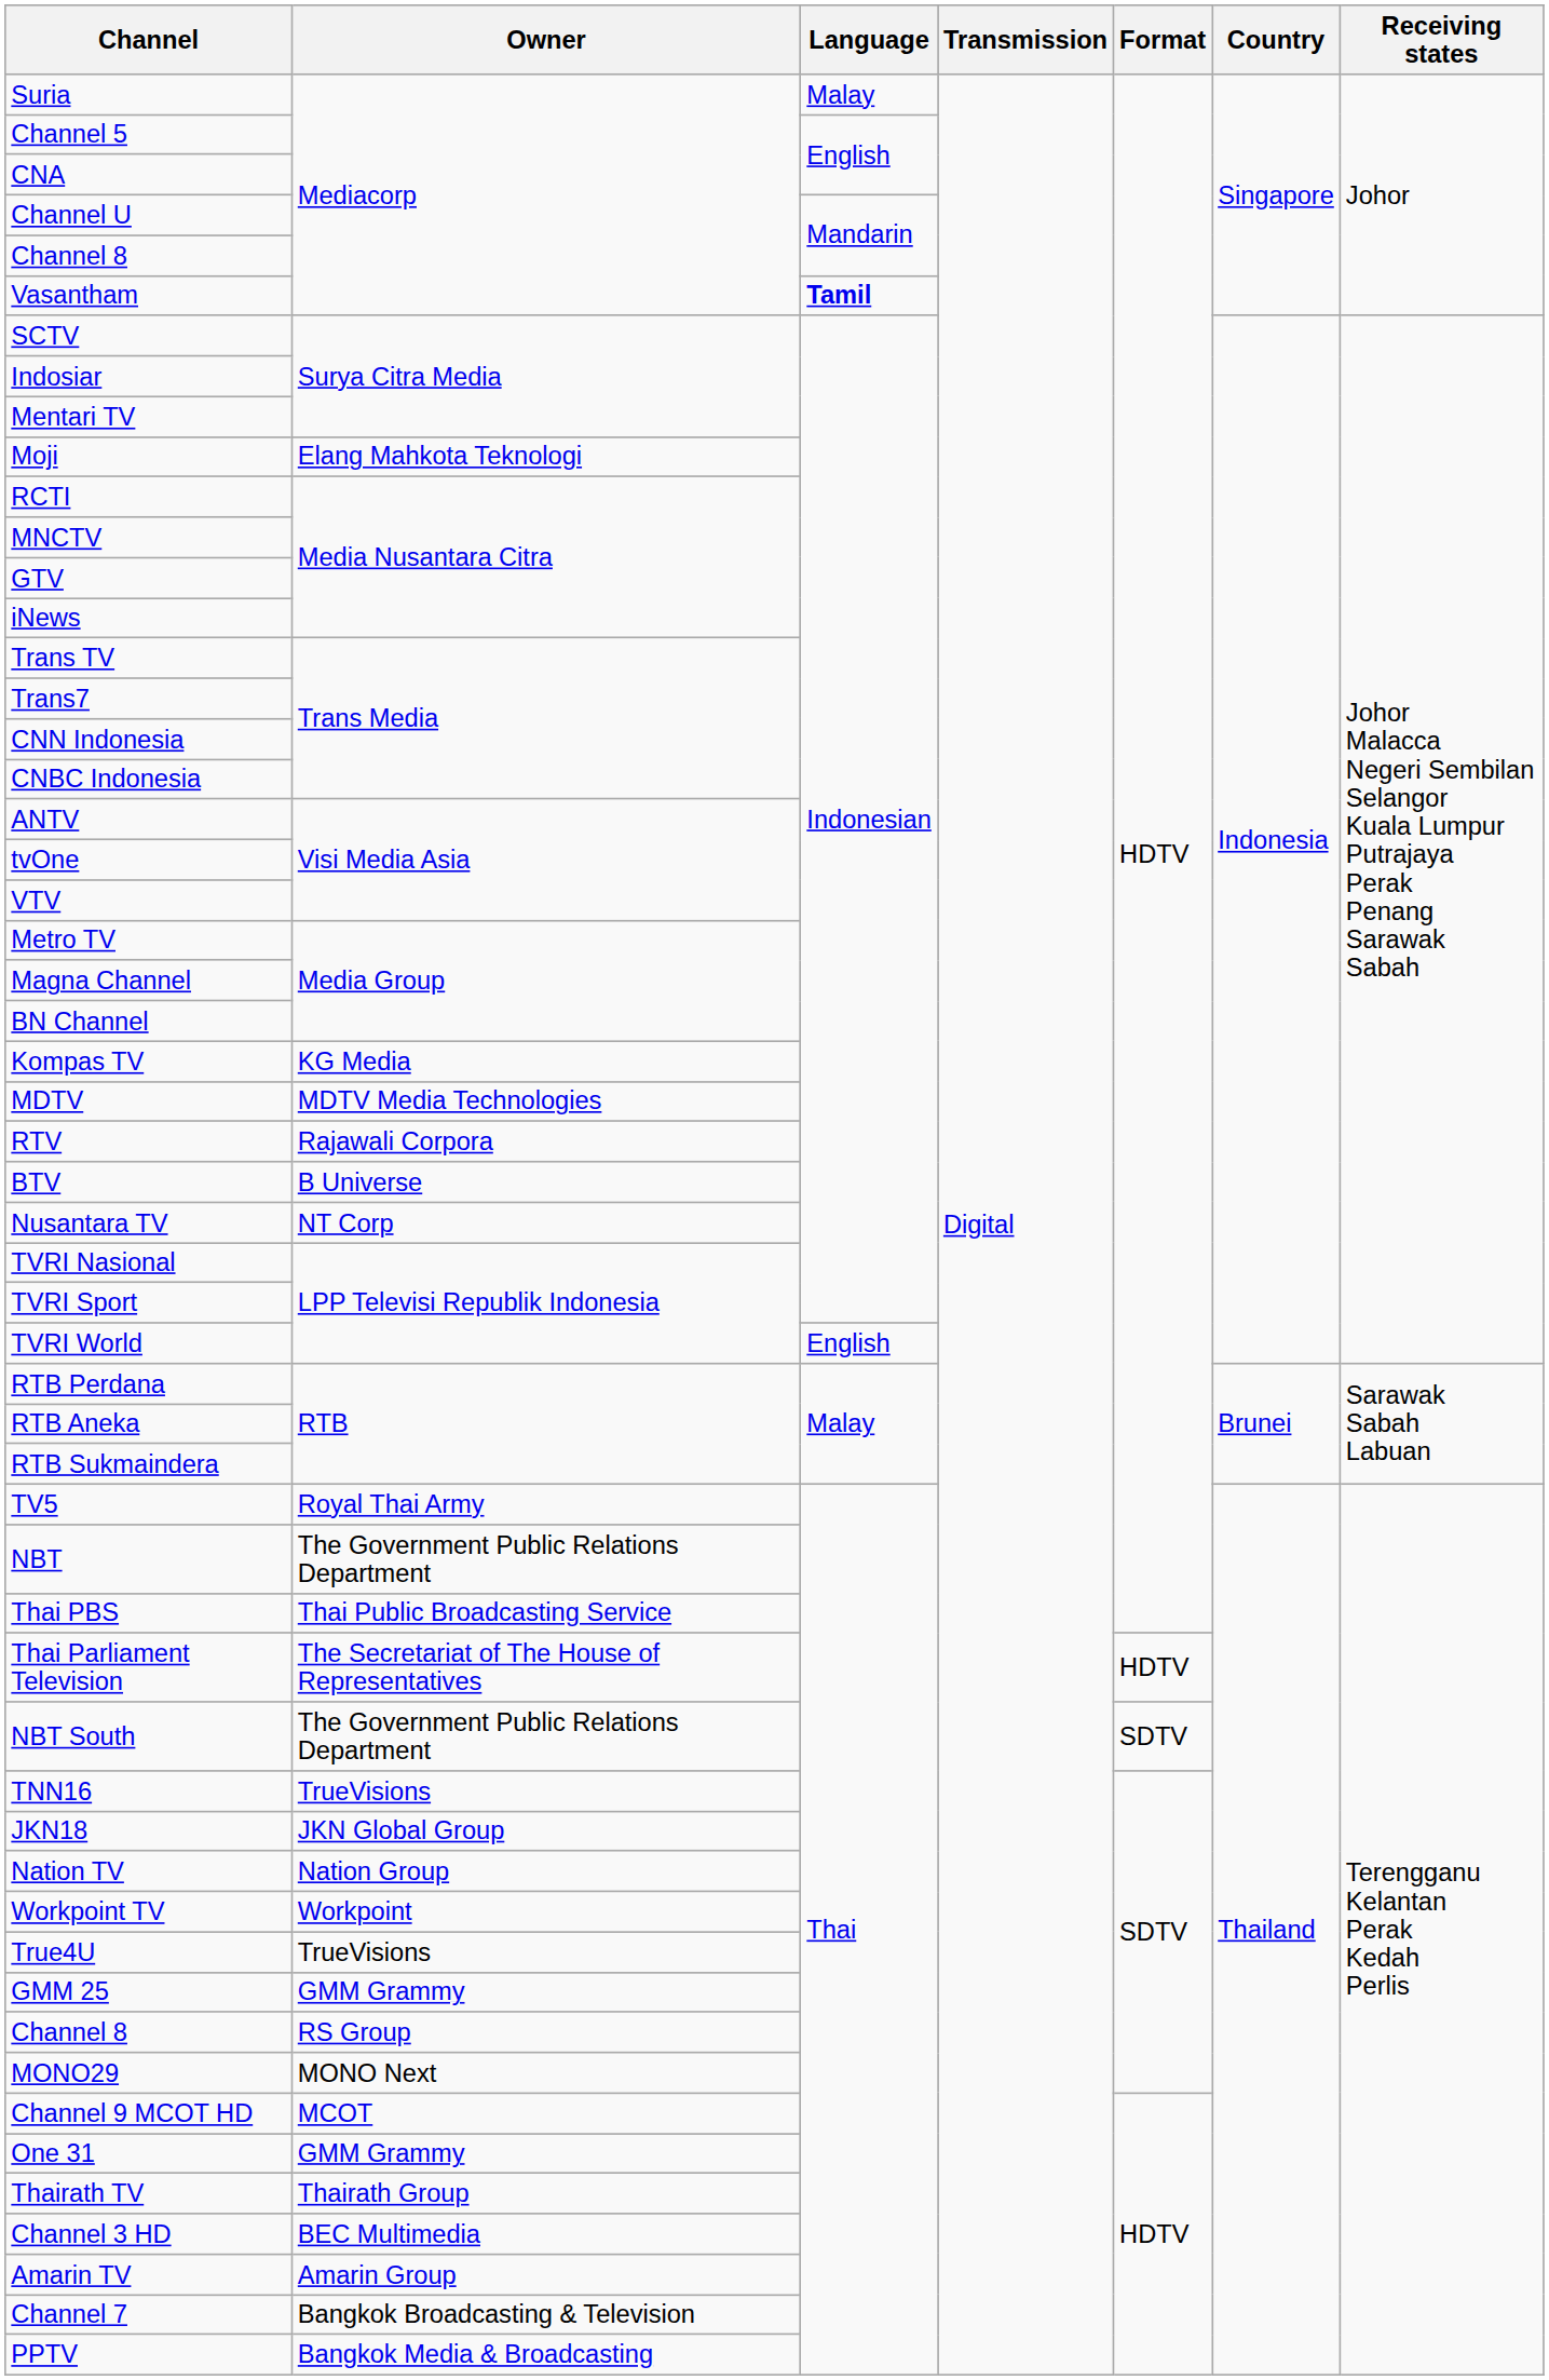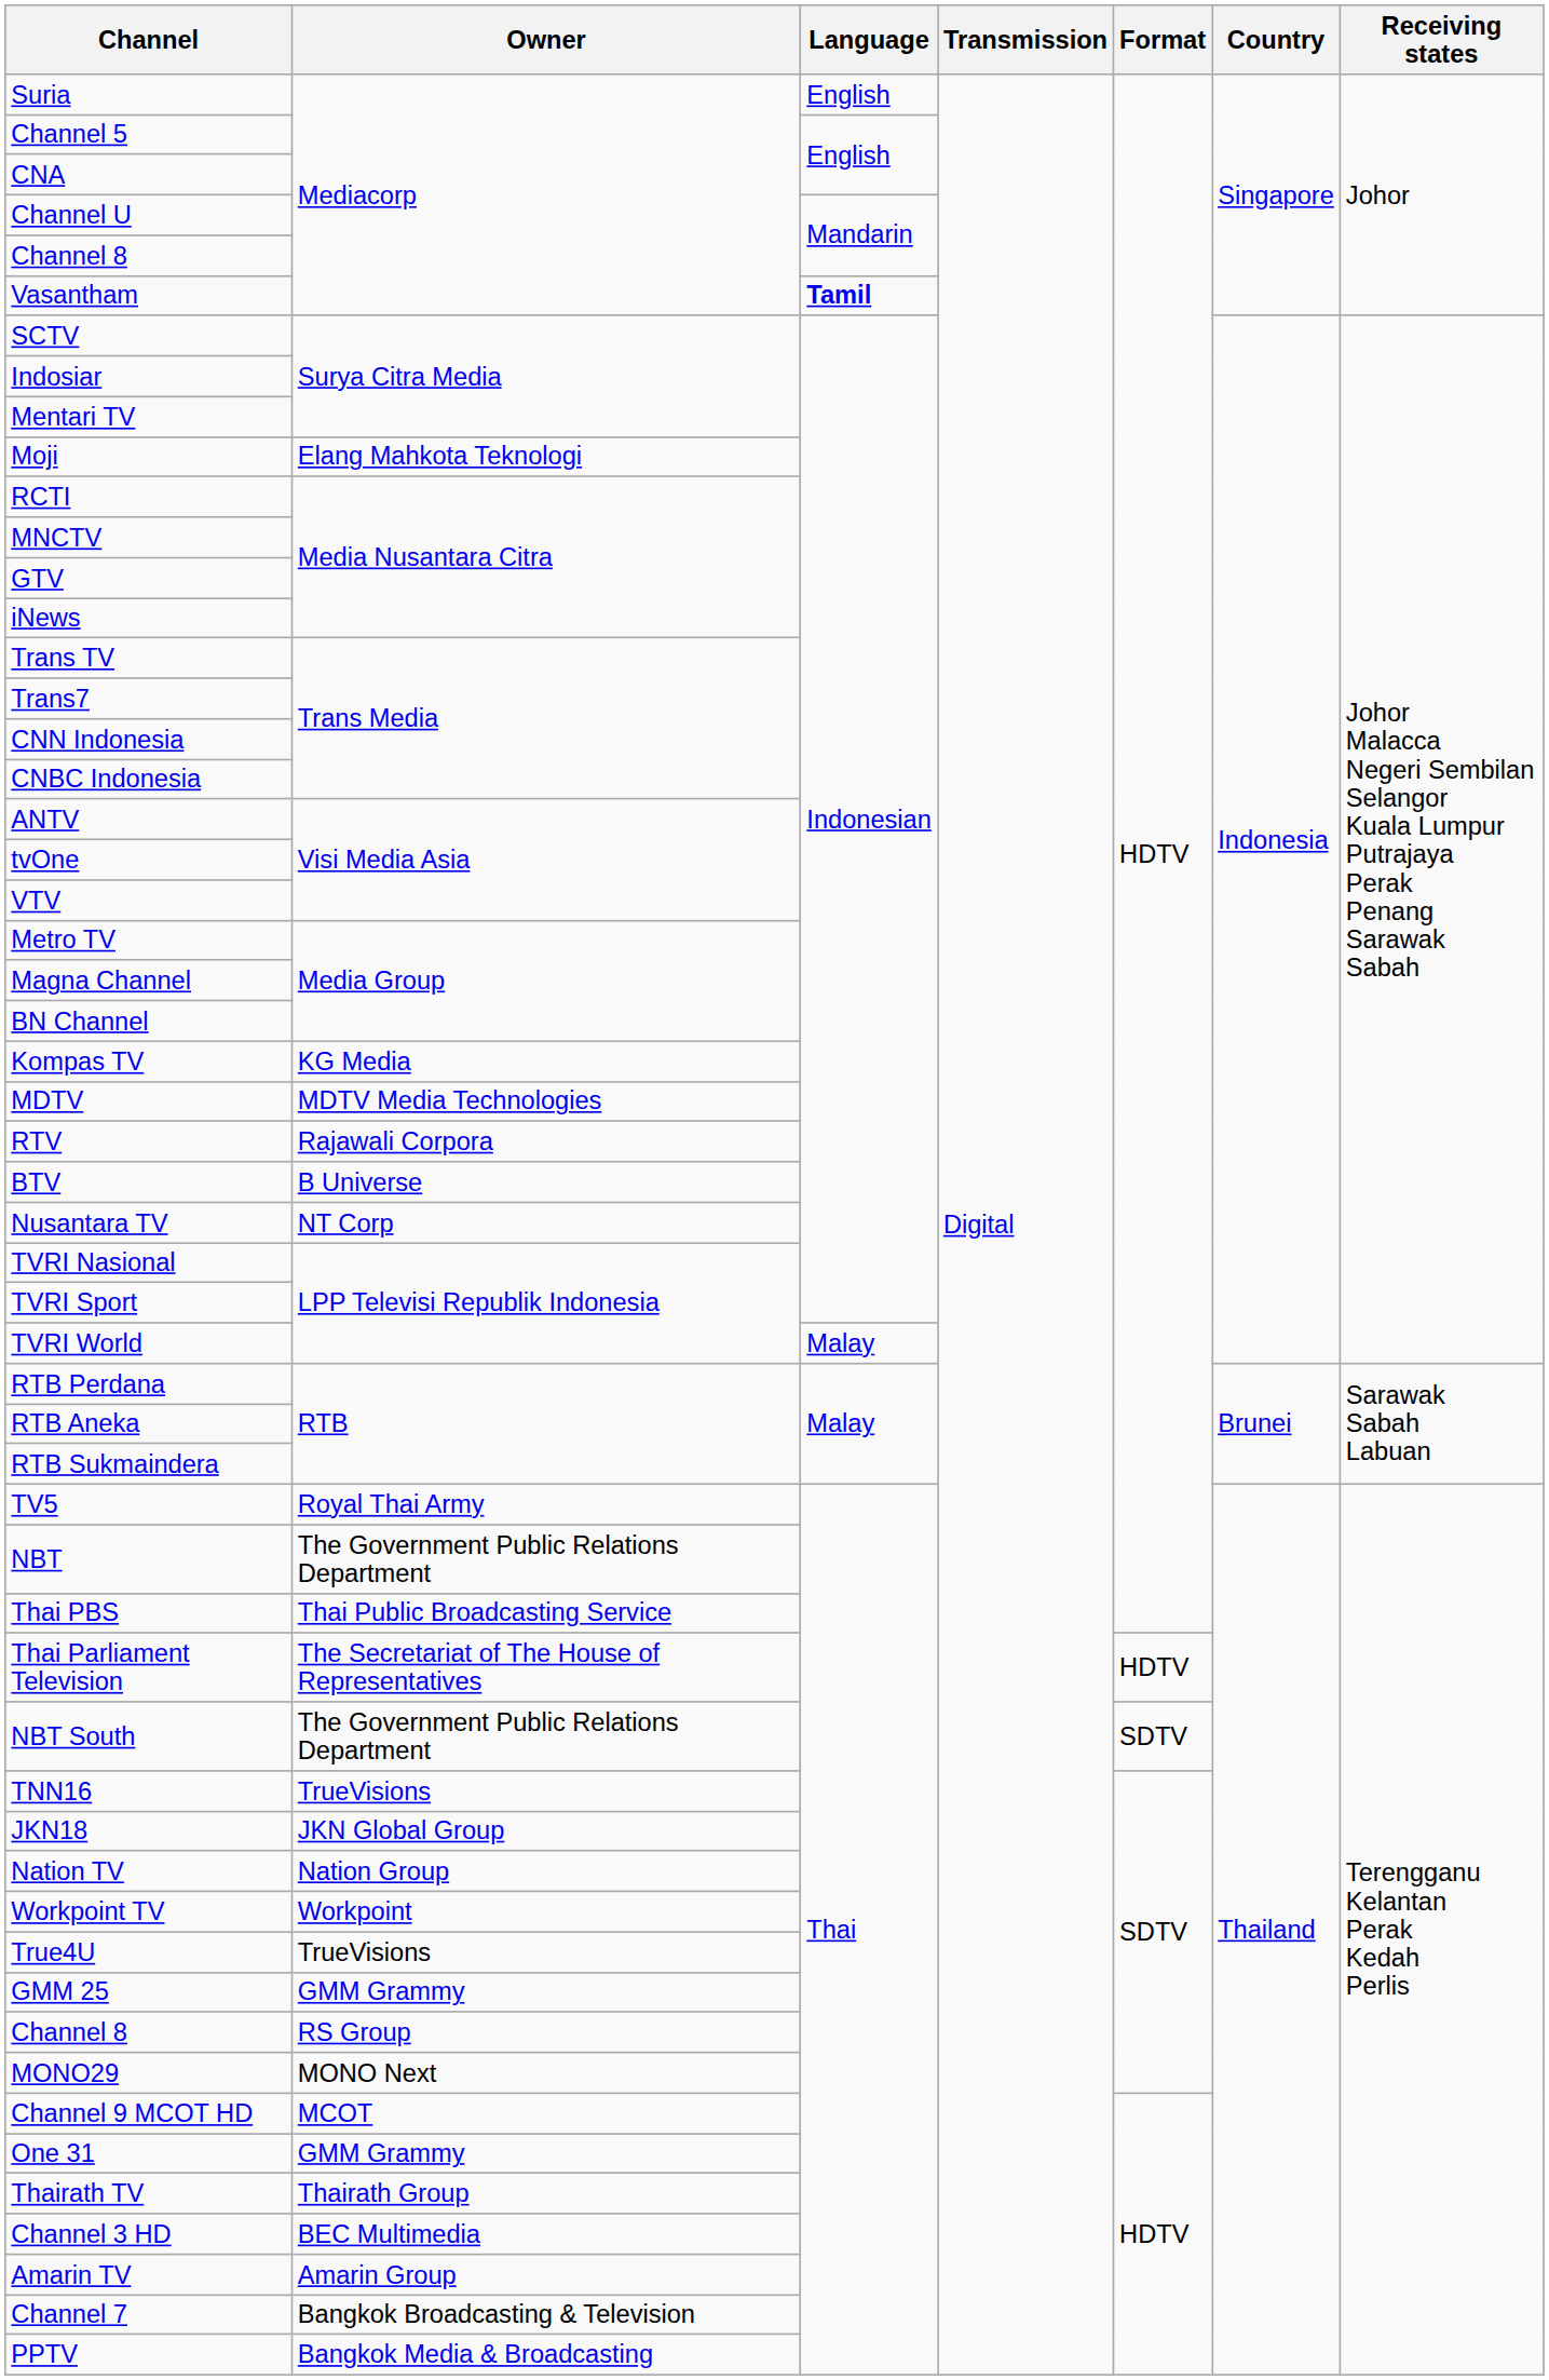 <table class="wikitable" style="font-size: 90%">
 <tr>
 <th>Channel</th>
 <th>Owner</th>
 <th>Language</th>
 <th>Transmission</th>
 <th>Format</th>
 <th>Country</th>
 <th>Receiving states</th>
 </tr>
 <tr>
 <td><a href='#'>Suria</a></td>
 <td rowspan="6"><a href='#'>Mediacorp</a></td>
-<td><a href='#'>Malay</a></td>
+<td><a href='#'>English</a></td>
 <td rowspan="55"><a href='#'>Digital</a></td>
 <td rowspan="38">HDTV</td>
 <td rowspan="6"><a href='#'>Singapore</a></td>
 <td rowspan="6">Johor</td>
 </tr>
 <tr>
 <td><a href='#'>Channel 5</a></td>
 <td rowspan="2"><a href='#'>English</a></td>
 </tr>
 <tr>
 <td><a href='#'>CNA</a></td>
 </tr>
 <tr>
 <td><a href='#'>Channel U</a></td>
 <td rowspan="2"><a href='#'>Mandarin</a></td>
 </tr>
 <tr>
 <td><a href='#'>Channel 8</a></td>
 </tr>
 <tr>
 <td><a href='#'>Vasantham</a></td>
 <td><strong><a href='#'>Tamil</a></strong></td>
 </tr>
 <tr>
 <td><a href='#'>SCTV</a></td>
 <td rowspan="3"><a href='#'>Surya Citra Media</a></td>
 <td rowspan="25"><a href='#'>Indonesian</a></td>
 <td rowspan="26"><a href='#'>Indonesia</a></td>
 <td rowspan="26">Johor<br>Malacca<br>Negeri Sembilan<br>Selangor<br>Kuala Lumpur<br>Putrajaya<br>Perak<br>Penang<br>Sarawak<br>Sabah</td>
 </tr>
 <tr>
 <td><a href='#'>Indosiar</a></td>
 </tr>
 <tr>
 <td><a href='#'>Mentari TV</a></td>
 </tr>
 <tr>
 <td><a href='#'>Moji</a></td>
 <td><a href='#'>Elang Mahkota Teknologi</a></td>
 </tr>
 <tr>
 <td><a href='#'>RCTI</a></td>
 <td rowspan="4"><a href='#'>Media Nusantara Citra</a></td>
 </tr>
 <tr>
 <td><a href='#'>MNCTV</a></td>
 </tr>
 <tr>
 <td><a href='#'>GTV</a></td>
 </tr>
 <tr>
 <td><a href='#'>iNews</a></td>
 </tr>
 <tr>
 <td><a href='#'>Trans TV</a></td>
 <td rowspan="4"><a href='#'>Trans Media</a></td>
 </tr>
 <tr>
 <td><a href='#'>Trans7</a></td>
 </tr>
 <tr>
 <td><a href='#'>CNN Indonesia</a></td>
 </tr>
 <tr>
 <td><a href='#'>CNBC Indonesia</a></td>
 </tr>
 <tr>
 <td><a href='#'>ANTV</a></td>
 <td rowspan="3"><a href='#'>Visi Media Asia</a></td>
 </tr>
 <tr>
 <td><a href='#'>tvOne</a></td>
 </tr>
 <tr>
 <td><a href='#'>VTV</a></td>
 </tr>
 <tr>
 <td><a href='#'>Metro TV</a></td>
 <td rowspan="3"><a href='#'>Media Group</a></td>
 </tr>
 <tr>
 <td><a href='#'>Magna Channel</a></td>
 </tr>
 <tr>
 <td><a href='#'>BN Channel</a></td>
 </tr>
 <tr>
 <td><a href='#'>Kompas TV</a></td>
 <td><a href='#'>KG Media</a></td>
 </tr>
 <tr>
 <td><a href='#'>MDTV</a></td>
 <td><a href='#'>MDTV Media Technologies</a></td>
 </tr>
 <tr>
 <td><a href='#'>RTV</a></td>
 <td><a href='#'>Rajawali Corpora</a></td>
 </tr>
 <tr>
 <td><a href='#'>BTV</a></td>
 <td><a href='#'>B Universe</a></td>
 </tr>
 <tr>
 <td><a href='#'>Nusantara TV</a></td>
 <td><a href='#'>NT Corp</a></td>
 </tr>
 <tr>
 <td><a href='#'>TVRI Nasional</a></td>
 <td rowspan="3"><a href='#'>LPP Televisi Republik Indonesia</a></td>
 </tr>
 <tr>
 <td><a href='#'>TVRI Sport</a></td>
 </tr>
 <tr>
 <td><a href='#'>TVRI World</a></td>
-<td><a href='#'>English</a></td>
+<td><a href='#'>Malay</a></td>
 </tr>
 <tr>
 <td><a href='#'>RTB Perdana</a></td>
 <td rowspan="3"><a href='#'>RTB</a></td>
 <td rowspan="3"><a href='#'>Malay</a></td>
 <td rowspan="3"><a href='#'>Brunei</a></td>
 <td rowspan="3">Sarawak<br>Sabah<br>Labuan</td>
 </tr>
 <tr>
 <td><a href='#'>RTB Aneka</a></td>
 </tr>
 <tr>
 <td><a href='#'>RTB Sukmaindera</a></td>
 </tr>
 <tr>
 <td><a href='#'>TV5</a></td>
 <td><a href='#'>Royal Thai Army</a></td>
 <td rowspan="20"><a href='#'>Thai</a></td>
 <td rowspan="20"><a href='#'>Thailand</a></td>
 <td rowspan="20">Terengganu<br>Kelantan<br>Perak<br>Kedah<br>Perlis</td>
 </tr>
 <tr>
 <td><a href='#'>NBT</a></td>
 <td>The Government Public Relations Department</td>
 </tr>
 <tr>
 <td><a href='#'>Thai PBS</a></td>
 <td><a href='#'>Thai Public Broadcasting Service</a></td>
 </tr>
 <tr>
 <td><a href='#'>Thai Parliament Television</a></td>
 <td><a href='#'>The Secretariat of The House of Representatives</a></td>
 <td>HDTV</td>
 </tr>
 <tr>
 <td><a href='#'>NBT South</a></td>
 <td>The Government Public Relations Department</td>
 <td>SDTV</td>
 </tr>
 <tr>
 <td><a href='#'>TNN16</a></td>
 <td><a href='#'>TrueVisions</a></td>
 <td rowspan="8">SDTV</td>
 </tr>
 <tr>
 <td><a href='#'>JKN18</a></td>
 <td><a href='#'>JKN Global Group</a></td>
 </tr>
 <tr>
 <td><a href='#'>Nation TV</a></td>
 <td><a href='#'>Nation Group</a></td>
 </tr>
 <tr>
 <td><a href='#'>Workpoint TV</a></td>
 <td><a href='#'>Workpoint</a></td>
 </tr>
 <tr>
 <td><a href='#'>True4U</a></td>
 <td>TrueVisions</td>
 </tr>
 <tr>
 <td><a href='#'>GMM 25</a></td>
 <td><a href='#'>GMM Grammy</a></td>
 </tr>
 <tr>
 <td><a href='#'>Channel 8</a></td>
 <td><a href='#'>RS Group</a></td>
 </tr>
 <tr>
 <td><a href='#'>MONO29</a></td>
 <td>MONO Next</td>
 </tr>
 <tr>
 <td><a href='#'>Channel 9 MCOT HD</a></td>
 <td><a href='#'>MCOT</a></td>
 <td rowspan="7">HDTV</td>
 </tr>
 <tr>
 <td><a href='#'>One 31</a></td>
 <td><a href='#'>GMM Grammy</a></td>
 </tr>
 <tr>
 <td><a href='#'>Thairath TV</a></td>
 <td><a href='#'>Thairath Group</a></td>
 </tr>
 <tr>
 <td><a href='#'>Channel 3 HD</a></td>
 <td><a href='#'>BEC Multimedia</a></td>
 </tr>
 <tr>
 <td><a href='#'>Amarin TV</a></td>
 <td><a href='#'>Amarin Group</a></td>
 </tr>
 <tr>
 <td><a href='#'>Channel 7</a></td>
 <td>Bangkok Broadcasting & Television</td>
 </tr>
 <tr>
 <td><a href='#'>PPTV</a></td>
 <td><a href='#'>Bangkok Media & Broadcasting</a></td>
 </tr>
 </table>
